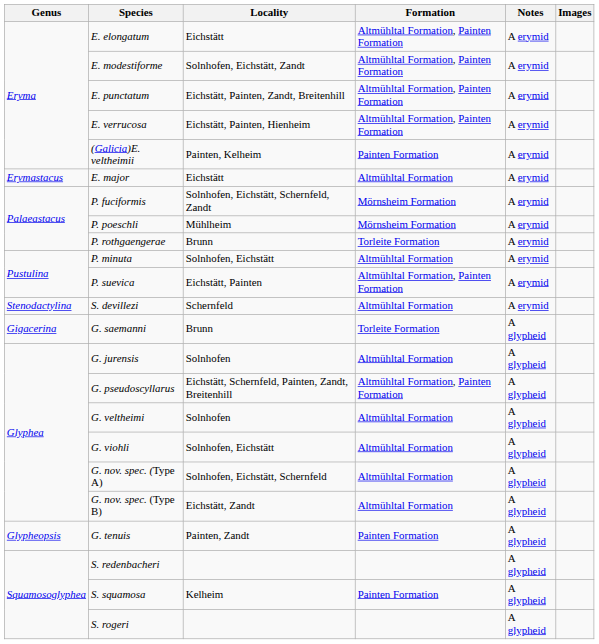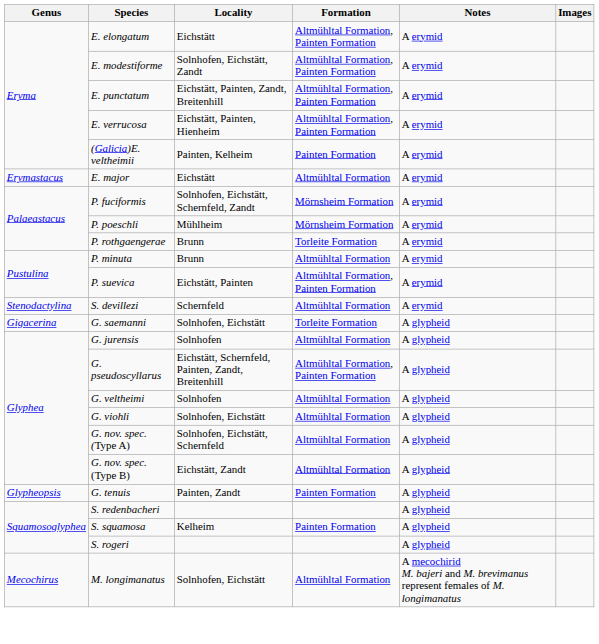 <table class="wikitable">
 <tr>
 <th>Genus</th>
 <th>Species</th>
 <th>Locality</th>
 <th>Formation</th>
 <th>Notes</th>
 <th>Images</th>
 </tr>
 <tr>
 <td rowspan="5"><em><a href='#'>Eryma</a></em></td>
 <td><em>E. elongatum</em></td>
 <td>Eichstätt</td>
 <td><a href='#'>Altmühltal Formation</a>, <a href='#'>Painten Formation</a></td>
 <td>A <a href='#'>erymid</a></td>
 <td></td>
 </tr>
 <tr>
 <td><em>E. modestiforme</em></td>
 <td>Solnhofen, Eichstätt, Zandt</td>
 <td><a href='#'>Altmühltal Formation</a>, <a href='#'>Painten Formation</a></td>
 <td>A <a href='#'>erymid</a></td>
 <td></td>
 </tr>
 <tr>
 <td><em>E. punctatum</em></td>
 <td>Eichstätt, Painten, Zandt, Breitenhill</td>
 <td><a href='#'>Altmühltal Formation</a>, <a href='#'>Painten Formation</a></td>
 <td>A <a href='#'>erymid</a></td>
 <td></td>
 </tr>
 <tr>
 <td><em>E. verrucosa</em></td>
 <td>Eichstätt, Painten, Hienheim</td>
 <td><a href='#'>Altmühltal Formation</a>, <a href='#'>Painten Formation</a></td>
 <td>A <a href='#'>erymid</a></td>
 <td></td>
 </tr>
 <tr>
 <td><em>(<a href='#'>Galicia</a>)E. veltheimii</em></td>
 <td>Painten, Kelheim</td>
 <td><a href='#'>Painten Formation</a></td>
 <td>A <a href='#'>erymid</a></td>
 <td></td>
 </tr>
 <tr>
 <td><em><a href='#'>Erymastacus</a></em></td>
 <td><em>E. major</em></td>
 <td>Eichstätt</td>
 <td><a href='#'>Altmühltal Formation</a></td>
 <td>A <a href='#'>erymid</a></td>
 <td></td>
 </tr>
 <tr>
 <td rowspan="3"><em><a href='#'>Palaeastacus</a></em></td>
 <td><em>P. fuciformis</em></td>
 <td>Solnhofen, Eichstätt, Schernfeld, Zandt</td>
 <td><a href='#'>Mörnsheim Formation</a></td>
 <td>A <a href='#'>erymid</a></td>
 <td></td>
 </tr>
 <tr>
 <td><em>P. poeschli</em></td>
 <td>Mühlheim</td>
 <td><a href='#'>Mörnsheim Formation</a></td>
 <td>A <a href='#'>erymid</a></td>
 <td></td>
 </tr>
 <tr>
 <td><em>P. rothgaengerae</em></td>
 <td>Brunn</td>
 <td><a href='#'>Torleite Formation</a></td>
 <td>A <a href='#'>erymid</a></td>
 <td></td>
 </tr>
 <tr>
 <td rowspan="2"><em><a href='#'>Pustulina</a></em></td>
 <td><em>P. minuta</em></td>
-<td>Solnhofen, Eichstätt</td>
+<td>Brunn</td>
 <td><a href='#'>Altmühltal Formation</a></td>
 <td>A <a href='#'>erymid</a></td>
 <td></td>
 </tr>
 <tr>
 <td><em>P. suevica</em></td>
 <td>Eichstätt, Painten</td>
 <td><a href='#'>Altmühltal Formation</a>, <a href='#'>Painten Formation</a></td>
 <td>A <a href='#'>erymid</a></td>
 <td></td>
 </tr>
 <tr>
 <td><em><a href='#'>Stenodactylina</a></em></td>
 <td><em>S. devillezi</em></td>
 <td>Schernfeld</td>
 <td><a href='#'>Altmühltal Formation</a></td>
 <td>A <a href='#'>erymid</a></td>
 <td></td>
 </tr>
 <tr>
 <td><em><a href='#'>Gigacerina</a></em></td>
 <td><em>G. saemanni</em></td>
-<td>Brunn</td>
+<td>Solnhofen, Eichstätt</td>
 <td><a href='#'>Torleite Formation</a></td>
 <td>A <a href='#'>glypheid</a></td>
 <td></td>
 </tr>
 <tr>
 <td rowspan="6"><em><a href='#'>Glyphea</a></em></td>
 <td><em>G.  jurensis</em></td>
 <td>Solnhofen</td>
 <td><a href='#'>Altmühltal Formation</a></td>
 <td>A <a href='#'>glypheid</a></td>
 <td></td>
 </tr>
 <tr>
 <td><em>G. pseudoscyllarus</em></td>
 <td>Eichstätt, Schernfeld, Painten, Zandt, Breitenhill</td>
 <td><a href='#'>Altmühltal Formation</a>, <a href='#'>Painten Formation</a></td>
 <td>A <a href='#'>glypheid</a></td>
 <td></td>
 </tr>
 <tr>
 <td><em>G. veltheimi</em></td>
 <td>Solnhofen</td>
 <td><a href='#'>Altmühltal Formation</a></td>
 <td>A <a href='#'>glypheid</a></td>
 <td></td>
 </tr>
 <tr>
 <td><em>G. viohli</em></td>
 <td>Solnhofen, Eichstätt</td>
 <td><a href='#'>Altmühltal Formation</a></td>
 <td>A <a href='#'>glypheid</a></td>
 <td></td>
 </tr>
 <tr>
 <td><em>G. nov. spec. (</em>Type A)</td>
 <td>Solnhofen, Eichstätt, Schernfeld</td>
 <td><a href='#'>Altmühltal Formation</a></td>
 <td>A <a href='#'>glypheid</a></td>
 <td></td>
 </tr>
 <tr>
 <td><em>G. nov. spec.</em> (Type B)</td>
 <td>Eichstätt, Zandt</td>
 <td><a href='#'>Altmühltal Formation</a></td>
 <td>A <a href='#'>glypheid</a></td>
 <td></td>
 </tr>
 <tr>
 <td><em><a href='#'>Glypheopsis</a></em></td>
 <td><em>G. tenuis</em></td>
 <td>Painten, Zandt</td>
 <td><a href='#'>Painten Formation</a></td>
 <td>A <a href='#'>glypheid</a></td>
 <td></td>
 </tr>
 <tr>
 <td rowspan="3"><em><a href='#'>Squamosoglyphea</a></em></td>
 <td><em>S. redenbacheri</em></td>
 <td></td>
 <td></td>
 <td>A <a href='#'>glypheid</a></td>
 <td></td>
 </tr>
 <tr>
 <td><em>S. squamosa</em></td>
 <td>Kelheim</td>
 <td><a href='#'>Painten Formation</a></td>
 <td>A <a href='#'>glypheid</a></td>
 <td></td>
 </tr>
 <tr>
 <td><em>S. rogeri</em></td>
 <td></td>
 <td></td>
 <td>A <a href='#'>glypheid</a></td>
 <td></td>
 </tr>
+<tr>
+<td><em><a href='#'>Mecochirus</a></em></td>
+<td><em>M. longimanatus</em></td>
+<td>Solnhofen, Eichstätt</td>
+<td><a href='#'>Altmühltal Formation</a></td>
+<td>A <a href='#'>mecochirid</a><br><em>M. bajeri</em> and <em>M. brevimanus</em> represent females of <em>M. longimanatus</em></td>
+<td></td>
+</tr>
 </table>
